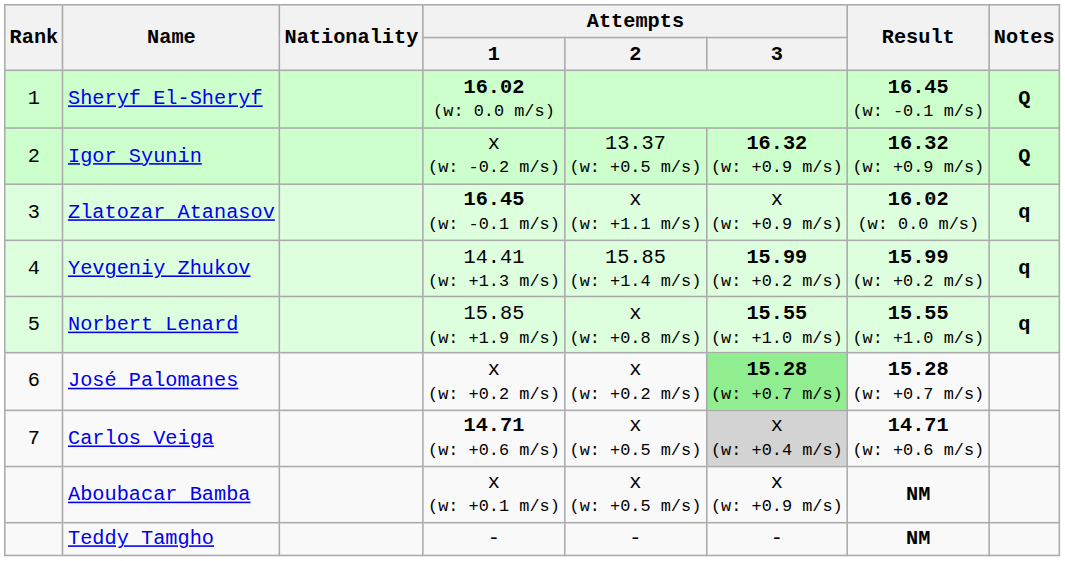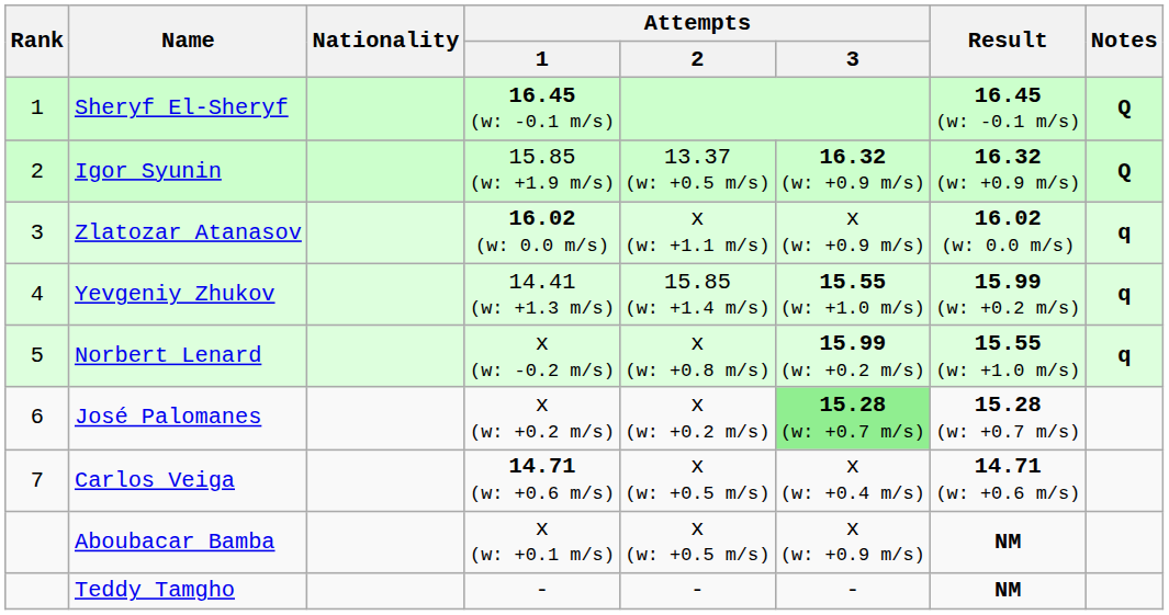 <table class="wikitable sortable" style="text-align:center">
 <tr>
 <th rowspan=2>Rank</th>
 <th rowspan=2>Name</th>
 <th rowspan=2>Nationality</th>
 <th colspan=3>Attempts</th>
 <th rowspan=2>Result</th>
 <th rowspan=2>Notes</th>
 </tr>
 <tr>
 <th>1</th>
 <th>2</th>
 <th>3</th>
 </tr>
 <tr bgcolor=ccffcc>
 <td>1</td>
 <td align=left><a href='#'>Sheryf El-Sheryf</a></td>
 <td align=left></td>
-<td><strong>16.02</strong> <br><small>(w: 0.0 m/s)</small></td>
+<td><strong>16.45</strong> <br><small>(w: -0.1 m/s)</small></td>
 <td colspan=2></td>
 <td><strong>16.45</strong> <br><small>(w: -0.1 m/s)</small></td>
 <td><strong>Q</strong></td>
 </tr>
 <tr bgcolor=ccffcc>
 <td>2</td>
 <td align=left><a href='#'>Igor Syunin</a></td>
 <td align=left></td>
-<td>x <br><small>(w: -0.2 m/s)</small></td>
+<td>15.85 <br><small>(w: +1.9 m/s)</small></td>
 <td>13.37 <br><small>(w: +0.5 m/s)</small></td>
 <td><strong>16.32</strong> <br><small>(w: +0.9 m/s)</small></td>
 <td><strong>16.32</strong> <br><small>(w: +0.9 m/s)</small></td>
 <td><strong>Q</strong></td>
 </tr>
 <tr bgcolor=ddffdd>
 <td>3</td>
 <td align=left><a href='#'>Zlatozar Atanasov</a></td>
 <td align=left></td>
-<td><strong>16.45</strong> <br><small>(w: -0.1 m/s)</small></td>
+<td><strong>16.02</strong> <br><small>(w: 0.0 m/s)</small></td>
 <td>x <br><small>(w: +1.1 m/s)</small></td>
 <td>x <br><small>(w: +0.9 m/s)</small></td>
 <td><strong>16.02</strong> <br><small>(w: 0.0 m/s)</small></td>
 <td><strong>q</strong></td>
 </tr>
 <tr bgcolor=ddffdd>
 <td>4</td>
 <td align=left><a href='#'>Yevgeniy Zhukov</a></td>
 <td align=left></td>
 <td>14.41 <br><small>(w: +1.3 m/s)</small></td>
 <td>15.85 <br><small>(w: +1.4 m/s)</small></td>
-<td><strong>15.99</strong> <br><small>(w: +0.2 m/s)</small></td>
+<td><strong>15.55</strong> <br><small>(w: +1.0 m/s)</small></td>
 <td><strong>15.99</strong> <br><small>(w: +0.2 m/s)</small></td>
 <td><strong>q</strong></td>
 </tr>
 <tr bgcolor=ddffdd>
 <td>5</td>
 <td align=left><a href='#'>Norbert Lenard</a></td>
 <td align=left></td>
-<td>15.85 <br><small>(w: +1.9 m/s)</small></td>
+<td>x <br><small>(w: -0.2 m/s)</small></td>
 <td>x <br><small>(w: +0.8 m/s)</small></td>
-<td><strong>15.55</strong> <br><small>(w: +1.0 m/s)</small></td>
+<td><strong>15.99</strong> <br><small>(w: +0.2 m/s)</small></td>
 <td><strong>15.55</strong> <br><small>(w: +1.0 m/s)</small></td>
 <td><strong>q</strong></td>
 </tr>
 <tr>
 <td>6</td>
 <td align=left><a href='#'>José Palomanes</a></td>
 <td align=left></td>
 <td>x <br><small>(w: +0.2 m/s)</small></td>
 <td>x <br><small>(w: +0.2 m/s)</small></td>
 <td style="background: lightgreen;"><strong>15.28</strong> <br><small>(w: +0.7 m/s)</small></td>
 <td><strong>15.28</strong> <br><small>(w: +0.7 m/s)</small></td>
 <td></td>
 </tr>
 <tr>
 <td>7</td>
 <td align=left><a href='#'>Carlos Veiga</a></td>
 <td align=left></td>
 <td><strong>14.71</strong> <br><small>(w: +0.6 m/s)</small></td>
 <td>x <br><small>(w: +0.5 m/s)</small></td>
-<td style="background: lightgrey;">x <br><small>(w: +0.4 m/s)</small></td>
+<td>x <br><small>(w: +0.4 m/s)</small></td>
 <td><strong>14.71</strong> <br><small>(w: +0.6 m/s)</small></td>
 <td></td>
 </tr>
 <tr>
 <td></td>
 <td align=left><a href='#'>Aboubacar Bamba</a></td>
 <td align=left></td>
 <td>x <br><small>(w: +0.1 m/s)</small></td>
 <td>x <br><small>(w: +0.5 m/s)</small></td>
 <td>x <br><small>(w: +0.9 m/s)</small></td>
 <td><strong>NM</strong></td>
 <td></td>
 </tr>
 <tr>
 <td></td>
 <td align=left><a href='#'>Teddy Tamgho</a></td>
 <td align=left></td>
 <td>-</td>
 <td>-</td>
 <td>-</td>
 <td><strong>NM</strong></td>
 <td></td>
 </tr>
 </table>
